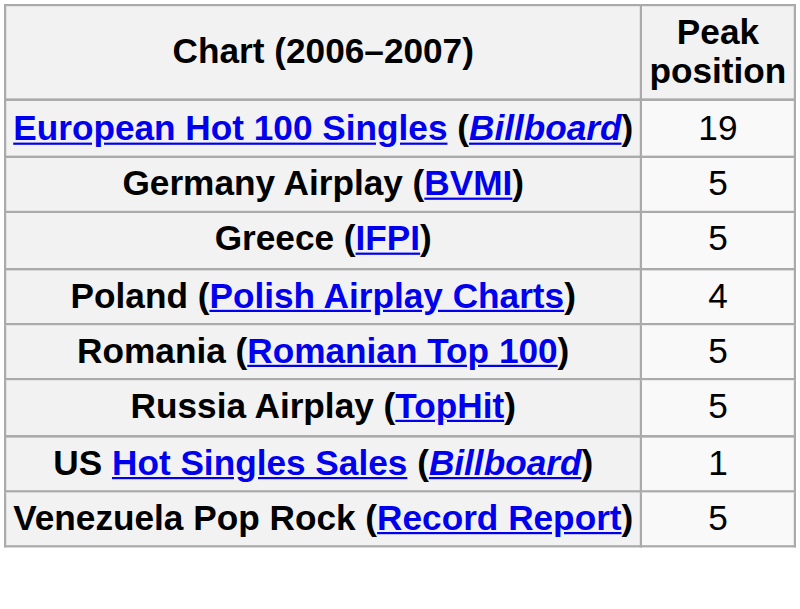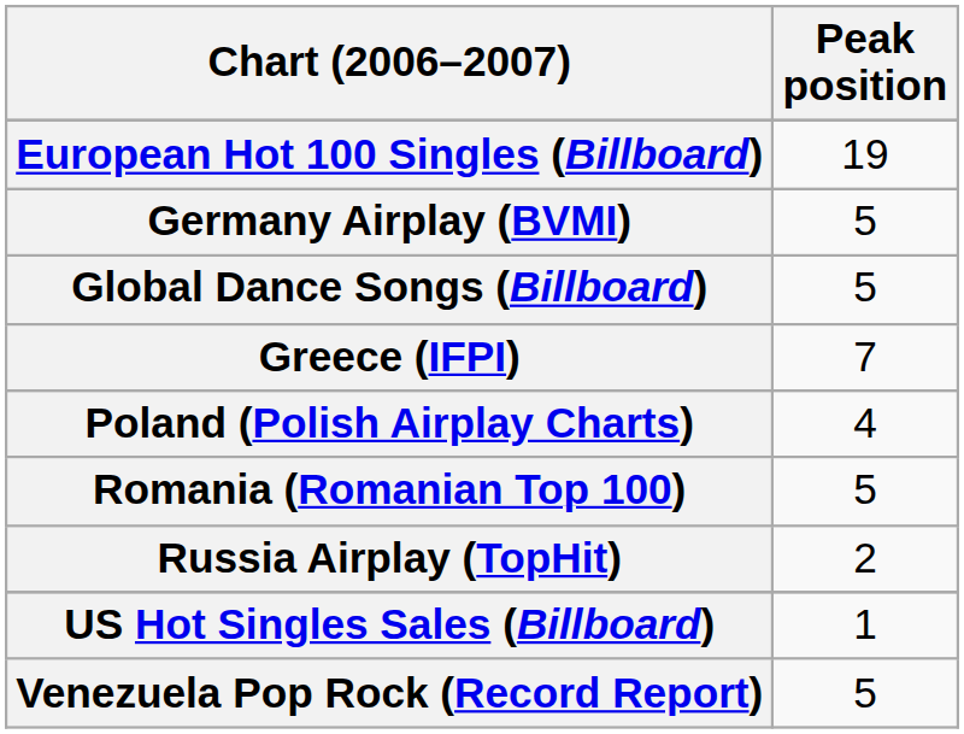 <table class="wikitable sortable plainrowheaders" style="text-align:center">
 <tr>
 <th>Chart (2006–2007)</th>
 <th>Peak<br>position</th>
 </tr>
 <tr>
 </tr>
 <tr>
 </tr>
 <tr>
 </tr>
 <tr>
 </tr>
 <tr>
 </tr>
 <tr>
 </tr>
 <tr>
 </tr>
 <tr>
 </tr>
 <tr>
 </tr>
 <tr>
 <th scope="row"><a href='#'>European Hot 100 Singles</a> (<em><a href='#'>Billboard</a></em>)</th>
 <td>19</td>
 </tr>
 <tr>
 </tr>
 <tr>
 </tr>
 <tr>
 <th scope="row">Germany Airplay (<a href='#'>BVMI</a>)</th>
 <td>5</td>
 </tr>
 <tr>
+<th scope="row">Global Dance Songs (<em><a href='#'>Billboard</a></em>)</th>
+<td>5</td>
+</tr>
+<tr>
 <th scope="row">Greece (<a href='#'>IFPI</a>)</th>
-<td>5</td>
+<td>7</td>
 </tr>
 <tr>
 </tr>
 <tr>
 </tr>
 <tr>
 </tr>
 <tr>
 </tr>
 <tr>
 </tr>
 <tr>
 <th scope="row">Poland (<a href='#'>Polish Airplay Charts</a>)</th>
 <td>4</td>
 </tr>
 <tr>
 <th scope="row">Romania (<a href='#'>Romanian Top 100</a>)</th>
 <td>5</td>
 </tr>
 <tr>
 <th scope="row">Russia Airplay (<a href='#'>TopHit</a>)</th>
-<td>5</td>
+<td>2</td>
 </tr>
 <tr>
 </tr>
 <tr>
 </tr>
 <tr>
 </tr>
 <tr>
 </tr>
 <tr>
 </tr>
 <tr>
 </tr>
 <tr>
 </tr>
 <tr>
 </tr>
 <tr>
 </tr>
 <tr>
 </tr>
 <tr>
 </tr>
 <tr>
 </tr>
 <tr>
 <th scope="row">US <a href='#'>Hot Singles Sales</a> (<em><a href='#'>Billboard</a></em>)</th>
 <td>1</td>
 </tr>
 <tr>
 <th scope="row">Venezuela Pop Rock (<a href='#'>Record Report</a>)</th>
 <td>5</td>
 </tr>
 </table>
